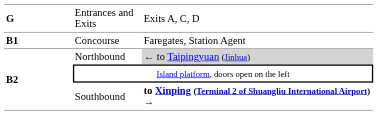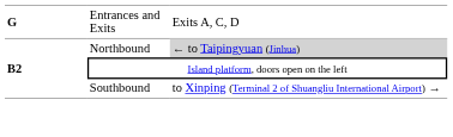 <table cellspacing=0 cellpadding=3>
 <tr>
 <td style="border-top:solid 1px gray;border-bottom:solid 1px gray;" width=100><strong>G</strong></td>
 <td style="border-top:solid 1px gray;border-bottom:solid 1px gray;" width=100>Entrances and Exits</td>
 <td style="border-top:solid 1px gray;border-bottom:solid 1px gray;" width=350>Exits A, C, D</td>
-</tr>
-<tr>
-<td style="border-top:solid 0px gray;border-bottom:solid 1px gray;" width=100><strong>B1</strong></td>
-<td style="border-top:solid 0px gray;border-bottom:solid 1px gray;" width=100>Concourse</td>
-<td style="border-top:solid 0px gray;border-bottom:solid 1px gray;" width=350>Faregates, Station Agent</td>
 </tr>
 <tr>
 <td style="border-bottom:solid 1px gray;" rowspan=3><strong>B2</strong></td>
 <td>Northbound</td>
 <td style="background: lightgrey;">←  to <a href='#'>Taipingyuan</a> <small>(<a href='#'>Jinhua</a>)</small></td>
 </tr>
 <tr>
 <td style="border-right:solid 2px black;border-left:solid 2px black;border-top:solid 2px black;border-bottom:solid 2px black;text-align:center;" colspan=2><small><a href='#'>Island platform</a>, doors open on the left</small></td>
 </tr>
 <tr>
 <td style="border-bottom:solid 1px gray;">Southbound</td>
-<td style="border-bottom:solid 1px gray;"><strong>  to <a href='#'>Xinping</a> <small>(<a href='#'>Terminal 2 of Shuangliu International Airport</a>)</small> →</strong></td>
+<td style="border-bottom:solid 1px gray;">  to <a href='#'>Xinping</a> <small>(<a href='#'>Terminal 2 of Shuangliu International Airport</a>)</small> →</td>
 </tr>
 </table>
